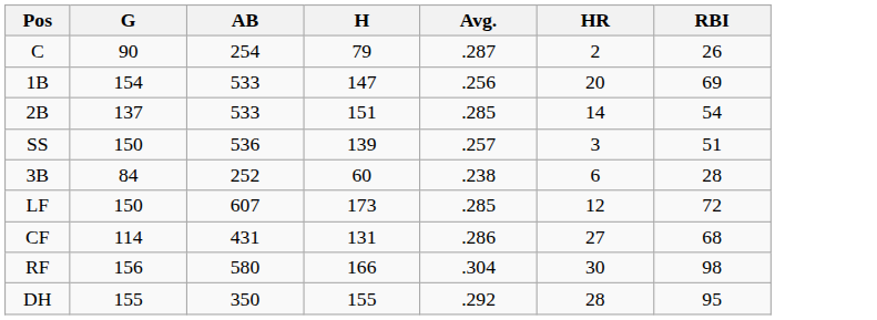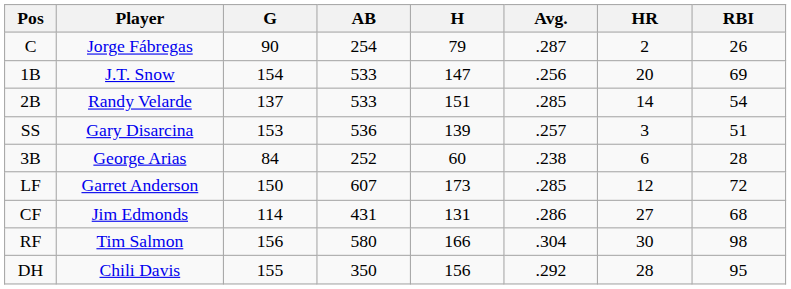 <table class="wikitable sortable">
 <tr>
 <th bgcolor="#DDDDFF" width="5%">Pos</th>
+<th bgcolor="#DDDDFF" width="16%">Player</th>
 <th bgcolor="#DDDDFF" width="9%">G</th>
 <th bgcolor="#DDDDFF" width="9%">AB</th>
 <th bgcolor="#DDDDFF" width="9%">H</th>
 <th bgcolor="#DDDDFF" width="9%">Avg.</th>
 <th bgcolor="#DDDDFF" width="9%">HR</th>
 <th bgcolor="#DDDDFF" width="9%">RBI</th>
 </tr>
 <tr align=center>
 <td>C</td>
+<td><a href='#'>Jorge Fábregas</a></td>
 <td>90</td>
 <td>254</td>
 <td>79</td>
 <td>.287</td>
 <td>2</td>
 <td>26</td>
 </tr>
 <tr align=center>
 <td>1B</td>
+<td><a href='#'>J.T. Snow</a></td>
 <td>154</td>
 <td>533</td>
 <td>147</td>
 <td>.256</td>
 <td>20</td>
 <td>69</td>
 </tr>
 <tr align=center>
 <td>2B</td>
+<td><a href='#'>Randy Velarde</a></td>
 <td>137</td>
 <td>533</td>
 <td>151</td>
 <td>.285</td>
 <td>14</td>
 <td>54</td>
 </tr>
 <tr align=center>
 <td>SS</td>
-<td>150</td>
+<td><a href='#'>Gary Disarcina</a></td>
+<td>153</td>
 <td>536</td>
 <td>139</td>
 <td>.257</td>
 <td>3</td>
 <td>51</td>
 </tr>
 <tr align=center>
 <td>3B</td>
+<td><a href='#'>George Arias</a></td>
 <td>84</td>
 <td>252</td>
 <td>60</td>
 <td>.238</td>
 <td>6</td>
 <td>28</td>
 </tr>
 <tr align=center>
 <td>LF</td>
+<td><a href='#'>Garret Anderson</a></td>
 <td>150</td>
 <td>607</td>
 <td>173</td>
 <td>.285</td>
 <td>12</td>
 <td>72</td>
 </tr>
 <tr align=center>
 <td>CF</td>
+<td><a href='#'>Jim Edmonds</a></td>
 <td>114</td>
 <td>431</td>
 <td>131</td>
 <td>.286</td>
 <td>27</td>
 <td>68</td>
 </tr>
 <tr align=center>
 <td>RF</td>
+<td><a href='#'>Tim Salmon</a></td>
 <td>156</td>
 <td>580</td>
 <td>166</td>
 <td>.304</td>
 <td>30</td>
 <td>98</td>
 </tr>
 <tr align=center>
 <td>DH</td>
+<td><a href='#'>Chili Davis</a></td>
 <td>155</td>
 <td>350</td>
-<td>155</td>
+<td>156</td>
 <td>.292</td>
 <td>28</td>
 <td>95</td>
 </tr>
 </table>
